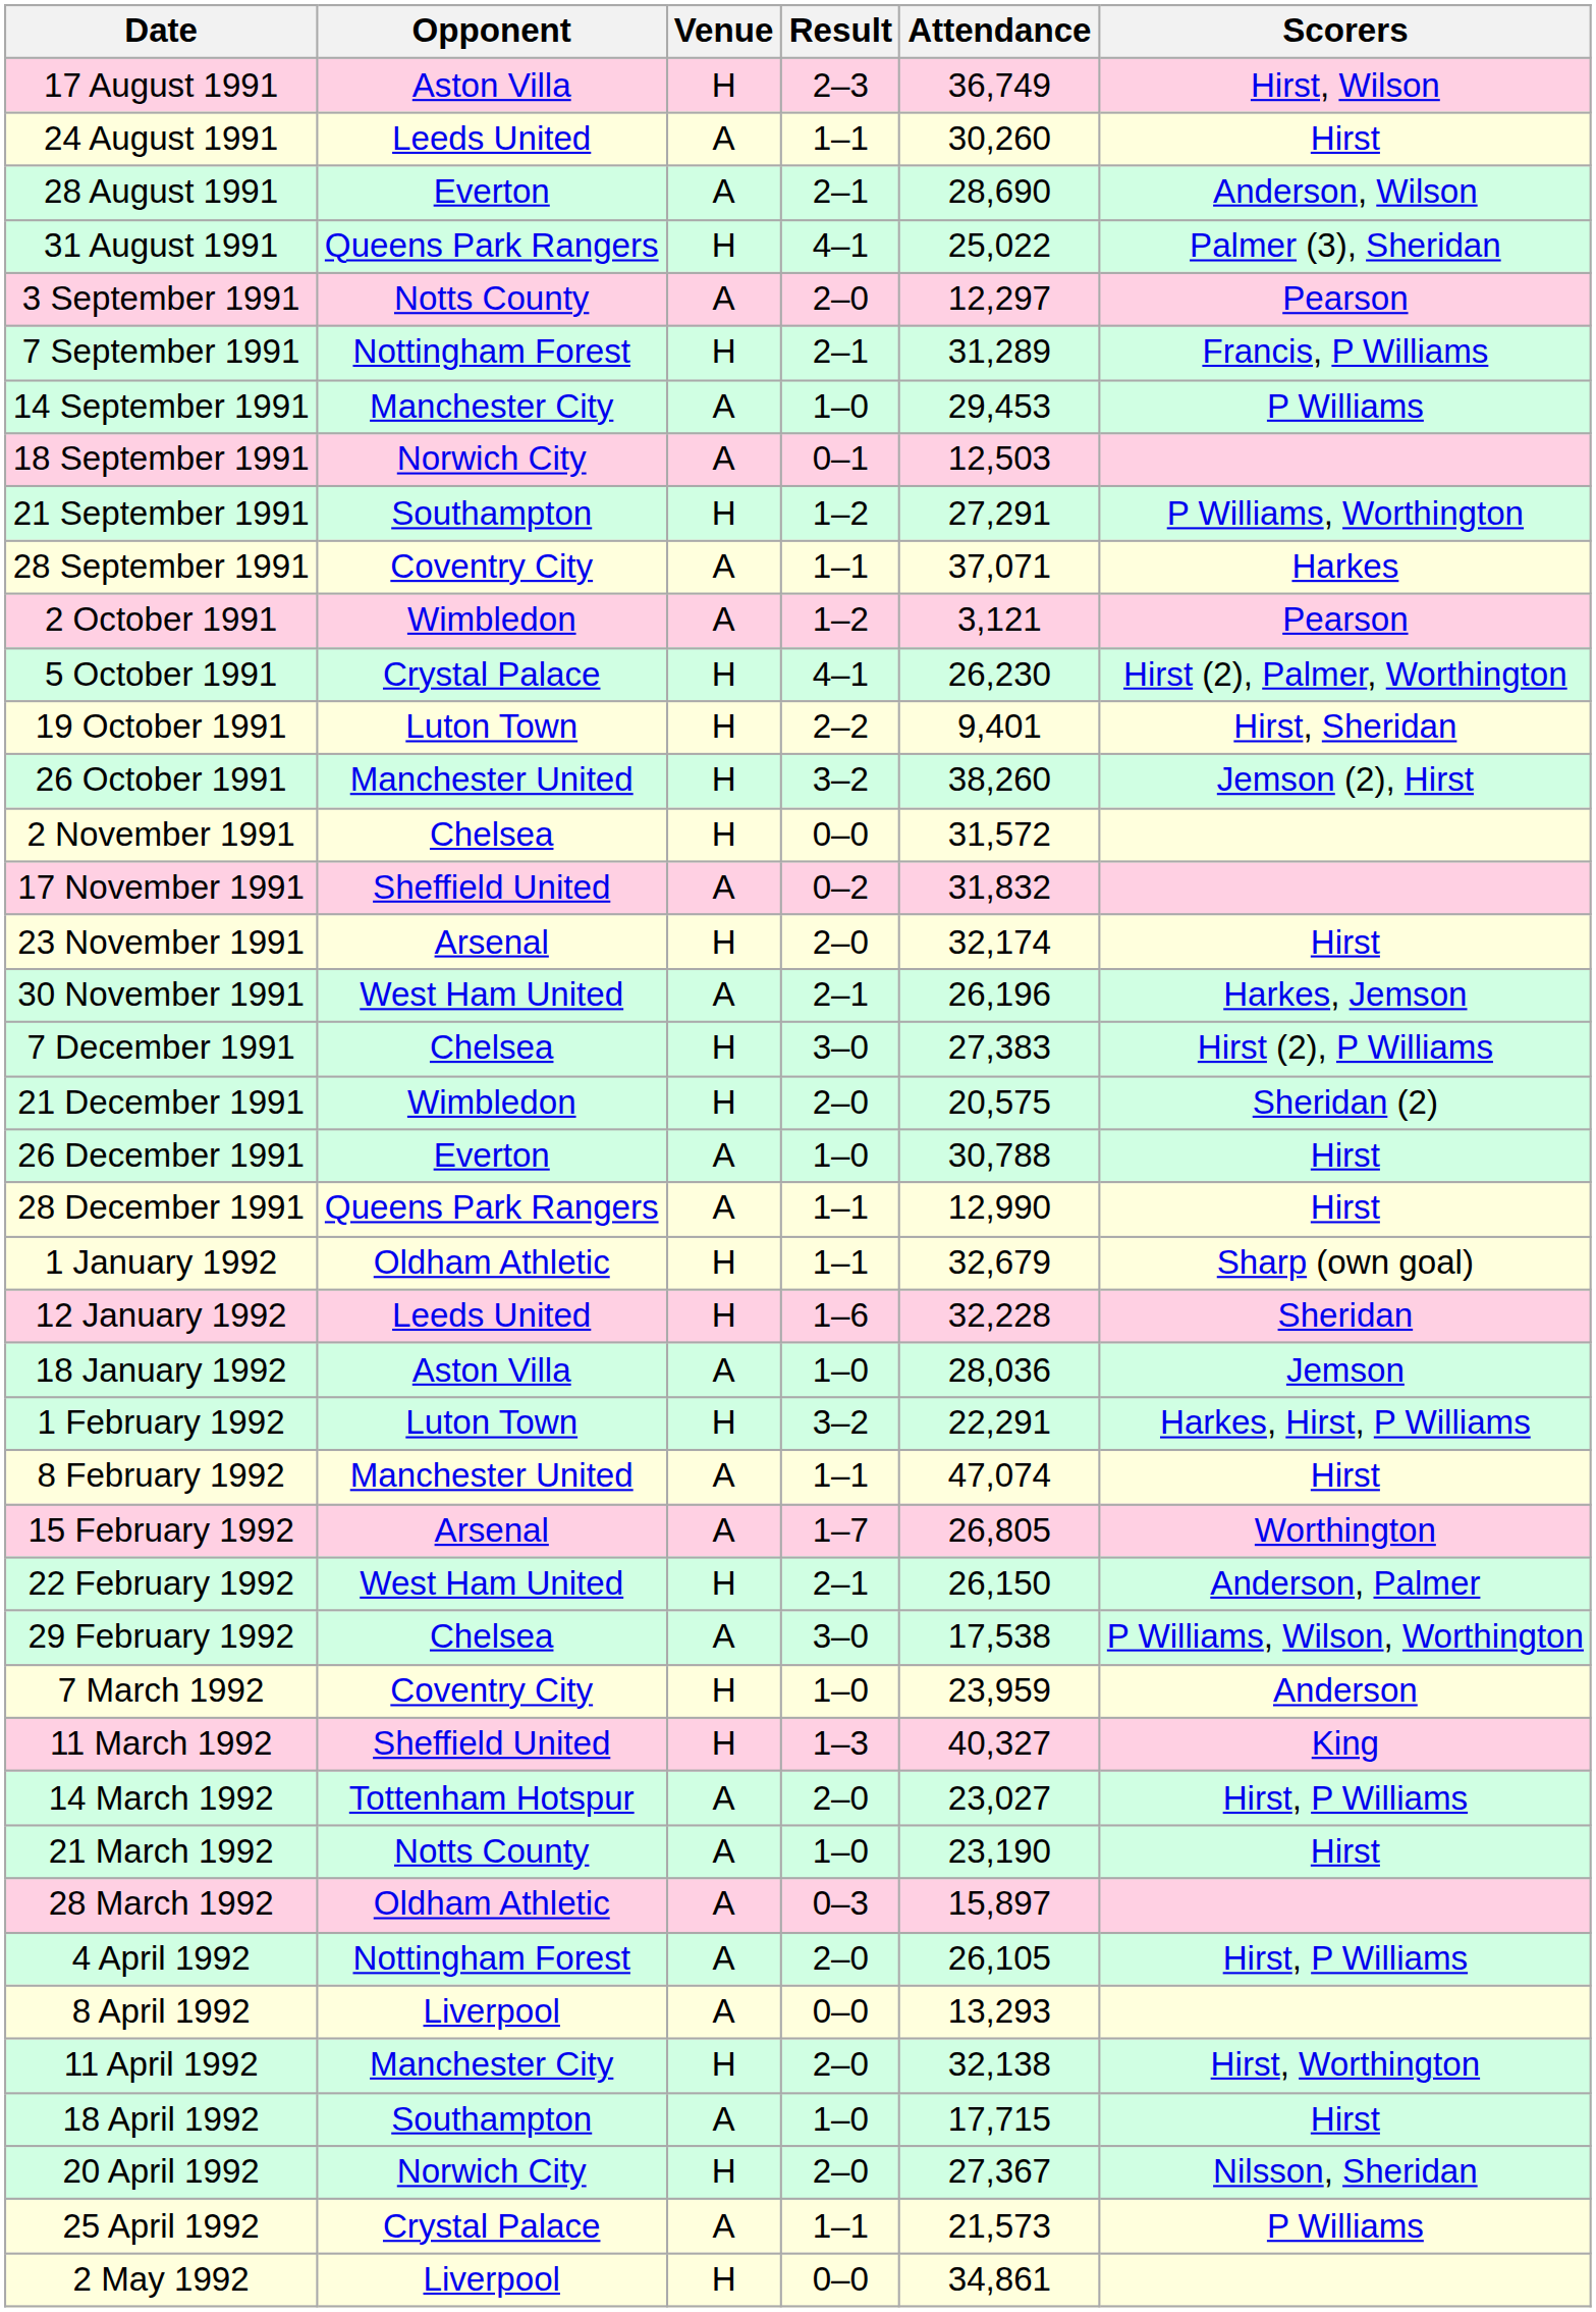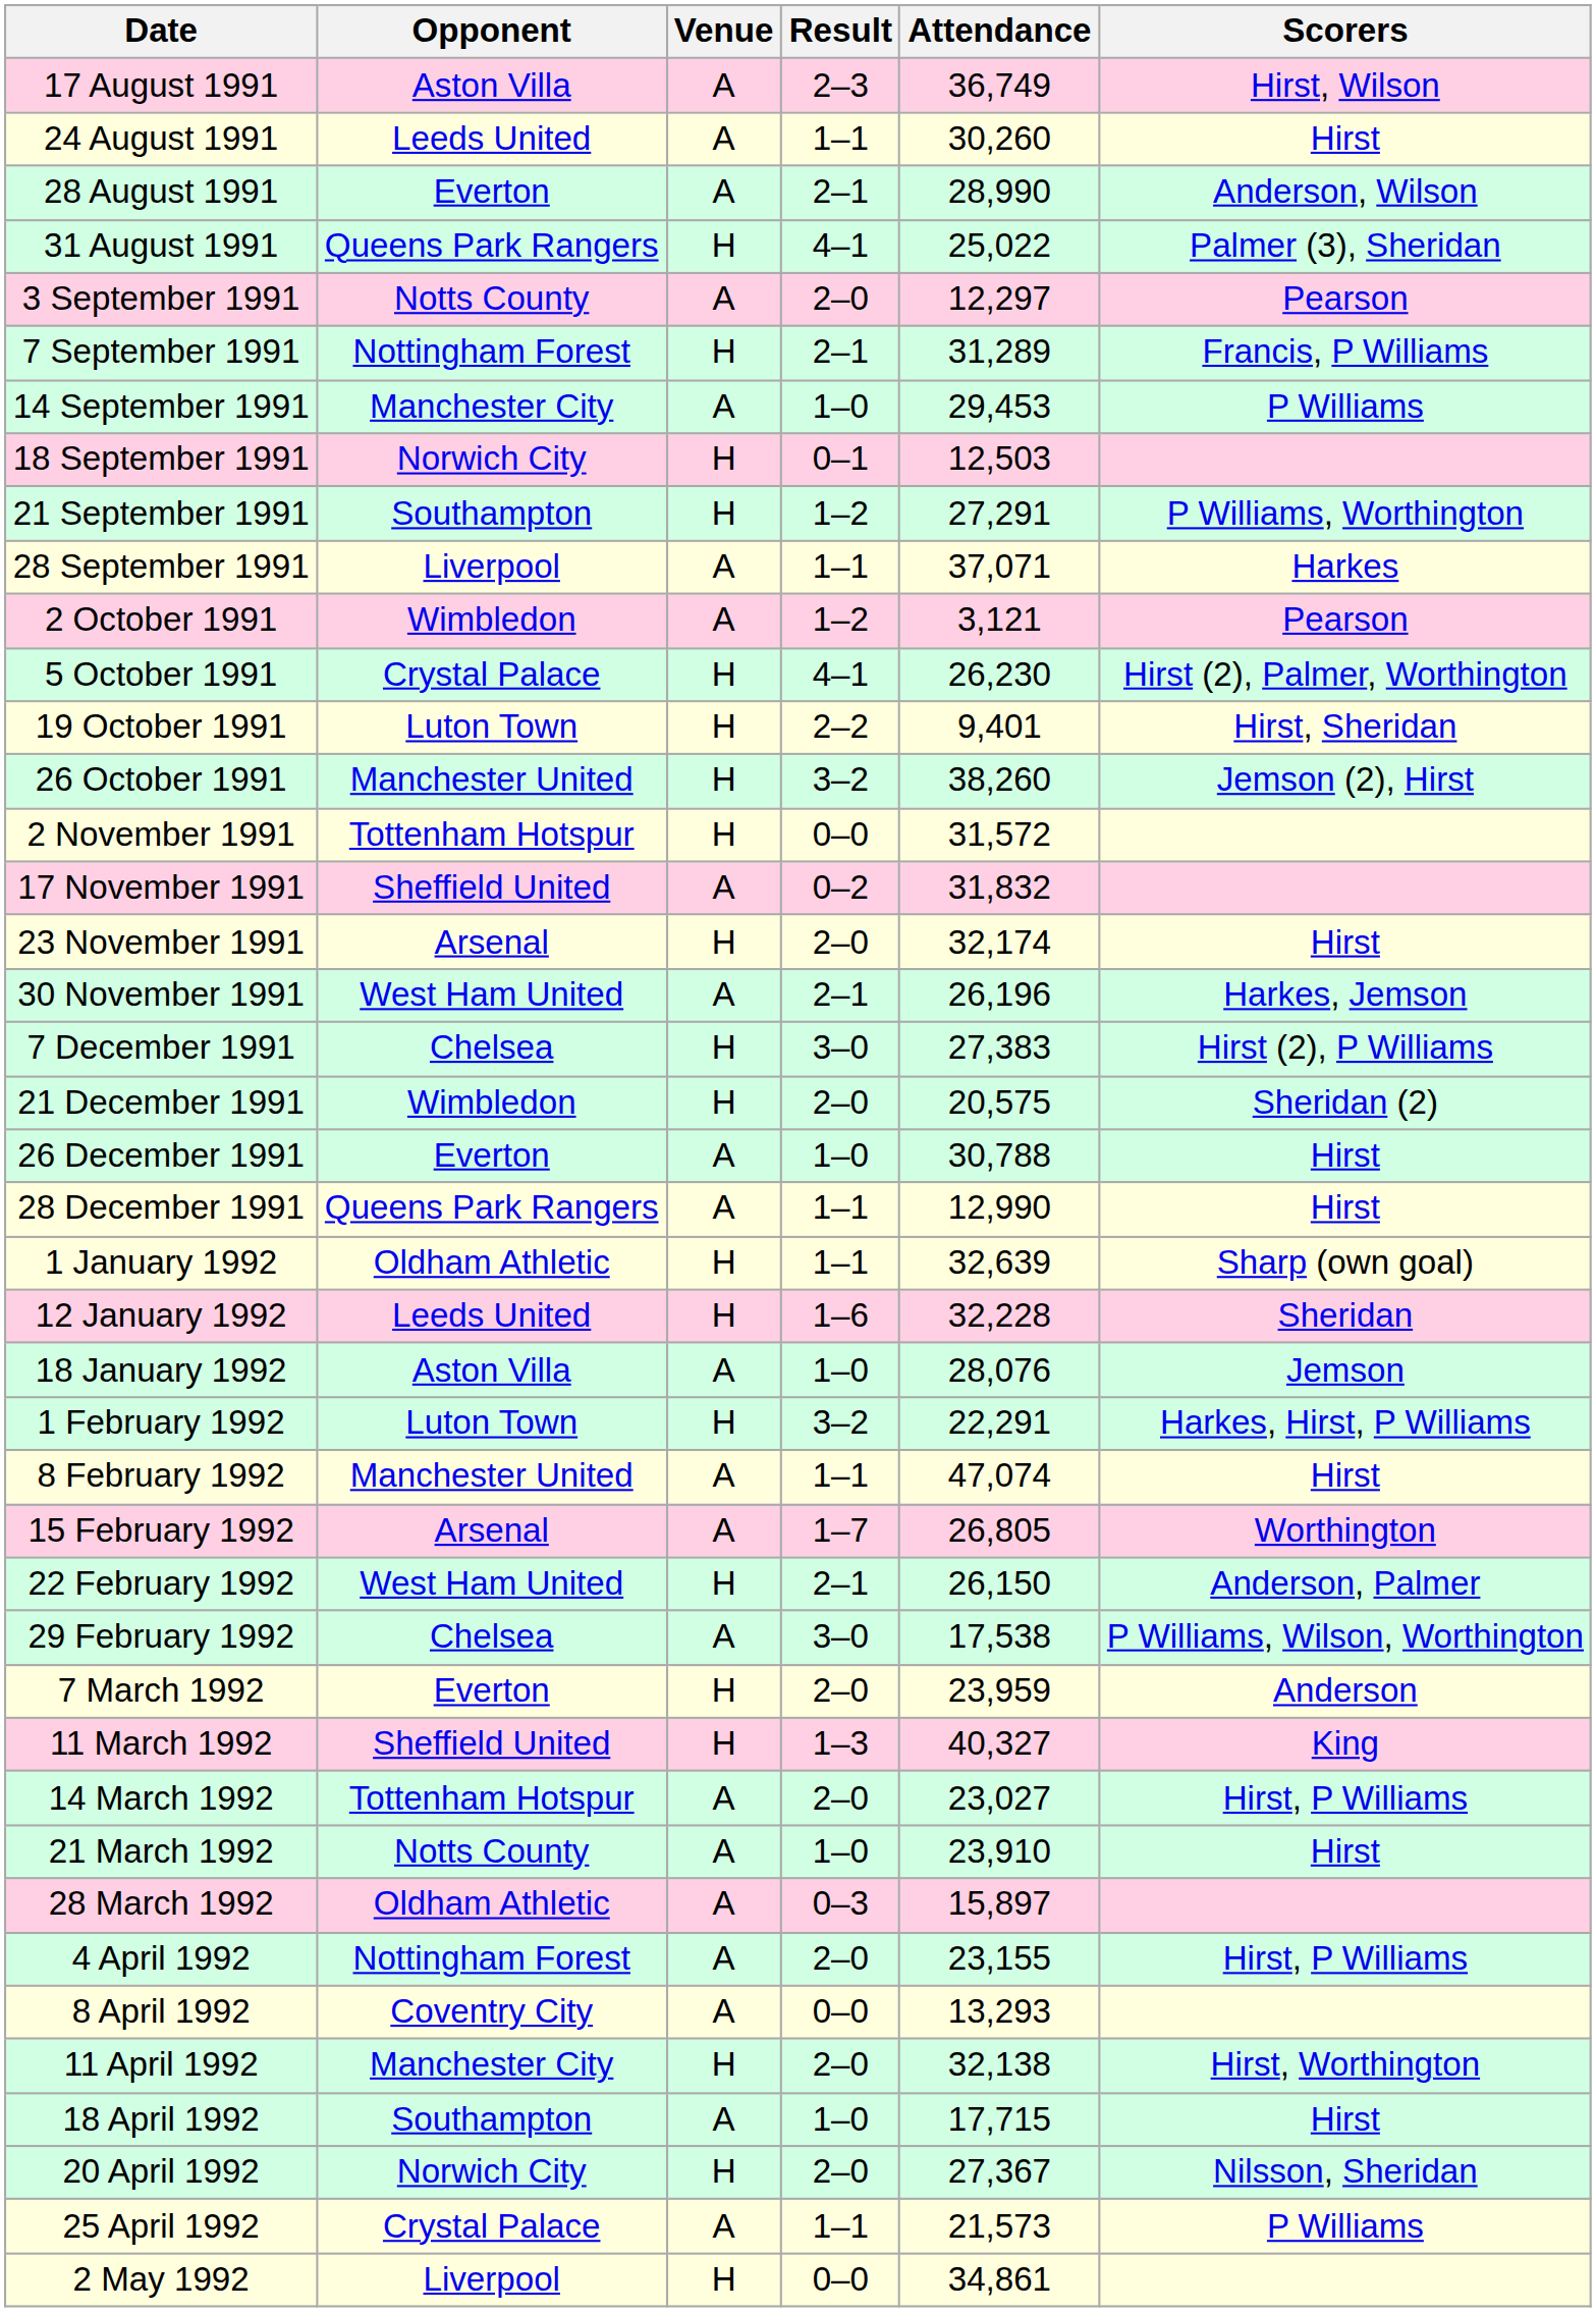 <table class="wikitable sortable" style="font-size:100%; text-align:center">
 <tr>
 <th>Date</th>
 <th>Opponent</th>
 <th>Venue</th>
 <th>Result</th>
 <th>Attendance</th>
 <th>Scorers</th>
 </tr>
 <tr style="background-color: #ffd0e3;">
 <td>17 August 1991</td>
 <td><a href='#'>Aston Villa</a></td>
-<td>H</td>
+<td>A</td>
 <td>2–3</td>
 <td>36,749</td>
 <td><a href='#'>Hirst</a>, <a href='#'>Wilson</a></td>
 </tr>
 <tr style="background-color: #ffffdd;">
 <td>24 August 1991</td>
 <td><a href='#'>Leeds United</a></td>
 <td>A</td>
 <td>1–1</td>
 <td>30,260</td>
 <td><a href='#'>Hirst</a></td>
 </tr>
 <tr style="background-color: #d0ffe3;">
 <td>28 August 1991</td>
 <td><a href='#'>Everton</a></td>
 <td>A</td>
 <td>2–1</td>
-<td>28,690</td>
+<td>28,990</td>
 <td><a href='#'>Anderson</a>, <a href='#'>Wilson</a></td>
 </tr>
 <tr style="background-color: #d0ffe3;">
 <td>31 August 1991</td>
 <td><a href='#'>Queens Park Rangers</a></td>
 <td>H</td>
 <td>4–1</td>
 <td>25,022</td>
 <td><a href='#'>Palmer</a> (3), <a href='#'>Sheridan</a></td>
 </tr>
 <tr style="background-color: #ffd0e3;">
 <td>3 September 1991</td>
 <td><a href='#'>Notts County</a></td>
 <td>A</td>
 <td>2–0</td>
 <td>12,297</td>
 <td><a href='#'>Pearson</a></td>
 </tr>
 <tr style="background-color: #d0ffe3;">
 <td>7 September 1991</td>
 <td><a href='#'>Nottingham Forest</a></td>
 <td>H</td>
 <td>2–1</td>
 <td>31,289</td>
 <td><a href='#'>Francis</a>, <a href='#'>P Williams</a></td>
 </tr>
 <tr style="background-color: #d0ffe3;">
 <td>14 September 1991</td>
 <td><a href='#'>Manchester City</a></td>
 <td>A</td>
 <td>1–0</td>
 <td>29,453</td>
 <td><a href='#'>P Williams</a></td>
 </tr>
 <tr style="background-color: #ffd0e3;">
 <td>18 September 1991</td>
 <td><a href='#'>Norwich City</a></td>
-<td>A</td>
+<td>H</td>
 <td>0–1</td>
 <td>12,503</td>
 <td></td>
 </tr>
 <tr style="background-color: #d0ffe3;">
 <td>21 September 1991</td>
 <td><a href='#'>Southampton</a></td>
 <td>H</td>
 <td>1–2</td>
 <td>27,291</td>
 <td><a href='#'>P Williams</a>, <a href='#'>Worthington</a></td>
 </tr>
 <tr style="background-color: #ffffdd;">
 <td>28 September 1991</td>
-<td><a href='#'>Coventry City</a></td>
+<td><a href='#'>Liverpool</a></td>
 <td>A</td>
 <td>1–1</td>
 <td>37,071</td>
 <td><a href='#'>Harkes</a></td>
 </tr>
 <tr style="background-color: #ffd0e3;">
 <td>2 October 1991</td>
 <td><a href='#'>Wimbledon</a></td>
 <td>A</td>
 <td>1–2</td>
 <td>3,121</td>
 <td><a href='#'>Pearson</a></td>
 </tr>
 <tr style="background-color: #d0ffe3;">
 <td>5 October 1991</td>
 <td><a href='#'>Crystal Palace</a></td>
 <td>H</td>
 <td>4–1</td>
 <td>26,230</td>
 <td><a href='#'>Hirst</a> (2), <a href='#'>Palmer</a>, <a href='#'>Worthington</a></td>
 </tr>
 <tr style="background-color: #ffffdd;">
 <td>19 October 1991</td>
 <td><a href='#'>Luton Town</a></td>
 <td>H</td>
 <td>2–2</td>
 <td>9,401</td>
 <td><a href='#'>Hirst</a>, <a href='#'>Sheridan</a></td>
 </tr>
 <tr style="background-color: #d0ffe3;">
 <td>26 October 1991</td>
 <td><a href='#'>Manchester United</a></td>
 <td>H</td>
 <td>3–2</td>
 <td>38,260</td>
 <td><a href='#'>Jemson</a> (2), <a href='#'>Hirst</a></td>
 </tr>
 <tr style="background-color: #ffffdd;">
 <td>2 November 1991</td>
-<td><a href='#'>Chelsea</a></td>
+<td><a href='#'>Tottenham Hotspur</a></td>
 <td>H</td>
 <td>0–0</td>
 <td>31,572</td>
 <td></td>
 </tr>
 <tr style="background-color: #ffd0e3;">
 <td>17 November 1991</td>
 <td><a href='#'>Sheffield United</a></td>
 <td>A</td>
 <td>0–2</td>
 <td>31,832</td>
 <td></td>
 </tr>
 <tr style="background-color: #ffffdd;">
 <td>23 November 1991</td>
 <td><a href='#'>Arsenal</a></td>
 <td>H</td>
 <td>2–0</td>
 <td>32,174</td>
 <td><a href='#'>Hirst</a></td>
 </tr>
 <tr style="background-color: #d0ffe3;">
 <td>30 November 1991</td>
 <td><a href='#'>West Ham United</a></td>
 <td>A</td>
 <td>2–1</td>
 <td>26,196</td>
 <td><a href='#'>Harkes</a>, <a href='#'>Jemson</a></td>
 </tr>
 <tr style="background-color: #d0ffe3;">
 <td>7 December 1991</td>
 <td><a href='#'>Chelsea</a></td>
 <td>H</td>
 <td>3–0</td>
 <td>27,383</td>
 <td><a href='#'>Hirst</a> (2), <a href='#'>P Williams</a></td>
 </tr>
 <tr style="background-color: #d0ffe3;">
 <td>21 December 1991</td>
 <td><a href='#'>Wimbledon</a></td>
 <td>H</td>
 <td>2–0</td>
 <td>20,575</td>
 <td><a href='#'>Sheridan</a> (2)</td>
 </tr>
 <tr style="background-color: #d0ffe3;">
 <td>26 December 1991</td>
 <td><a href='#'>Everton</a></td>
 <td>A</td>
 <td>1–0</td>
 <td>30,788</td>
 <td><a href='#'>Hirst</a></td>
 </tr>
 <tr style="background-color: #ffffdd;">
 <td>28 December 1991</td>
 <td><a href='#'>Queens Park Rangers</a></td>
 <td>A</td>
 <td>1–1</td>
 <td>12,990</td>
 <td><a href='#'>Hirst</a></td>
 </tr>
 <tr style="background-color: #ffffdd;">
 <td>1 January 1992</td>
 <td><a href='#'>Oldham Athletic</a></td>
 <td>H</td>
 <td>1–1</td>
-<td>32,679</td>
+<td>32,639</td>
 <td><a href='#'>Sharp</a> (own goal)</td>
 </tr>
 <tr style="background-color: #ffd0e3;">
 <td>12 January 1992</td>
 <td><a href='#'>Leeds United</a></td>
 <td>H</td>
 <td>1–6</td>
 <td>32,228</td>
 <td><a href='#'>Sheridan</a></td>
 </tr>
 <tr style="background-color: #d0ffe3;">
 <td>18 January 1992</td>
 <td><a href='#'>Aston Villa</a></td>
 <td>A</td>
 <td>1–0</td>
-<td>28,036</td>
+<td>28,076</td>
 <td><a href='#'>Jemson</a></td>
 </tr>
 <tr style="background-color: #d0ffe3;">
 <td>1 February 1992</td>
 <td><a href='#'>Luton Town</a></td>
 <td>H</td>
 <td>3–2</td>
 <td>22,291</td>
 <td><a href='#'>Harkes</a>, <a href='#'>Hirst</a>, <a href='#'>P Williams</a></td>
 </tr>
 <tr style="background-color: #ffffdd;">
 <td>8 February 1992</td>
 <td><a href='#'>Manchester United</a></td>
 <td>A</td>
 <td>1–1</td>
 <td>47,074</td>
 <td><a href='#'>Hirst</a></td>
 </tr>
 <tr style="background-color: #ffd0e3;">
 <td>15 February 1992</td>
 <td><a href='#'>Arsenal</a></td>
 <td>A</td>
 <td>1–7</td>
 <td>26,805</td>
 <td><a href='#'>Worthington</a></td>
 </tr>
 <tr style="background-color: #d0ffe3;">
 <td>22 February 1992</td>
 <td><a href='#'>West Ham United</a></td>
 <td>H</td>
 <td>2–1</td>
 <td>26,150</td>
 <td><a href='#'>Anderson</a>, <a href='#'>Palmer</a></td>
 </tr>
 <tr style="background-color: #d0ffe3;">
 <td>29 February 1992</td>
 <td><a href='#'>Chelsea</a></td>
 <td>A</td>
 <td>3–0</td>
 <td>17,538</td>
 <td><a href='#'>P Williams</a>, <a href='#'>Wilson</a>, <a href='#'>Worthington</a></td>
 </tr>
 <tr style="background-color: #ffffdd;">
 <td>7 March 1992</td>
-<td><a href='#'>Coventry City</a></td>
+<td><a href='#'>Everton</a></td>
 <td>H</td>
-<td>1–0</td>
+<td>2–0</td>
 <td>23,959</td>
 <td><a href='#'>Anderson</a></td>
 </tr>
 <tr style="background-color: #ffd0e3;">
 <td>11 March 1992</td>
 <td><a href='#'>Sheffield United</a></td>
 <td>H</td>
 <td>1–3</td>
 <td>40,327</td>
 <td><a href='#'>King</a></td>
 </tr>
 <tr style="background-color: #d0ffe3;">
 <td>14 March 1992</td>
 <td><a href='#'>Tottenham Hotspur</a></td>
 <td>A</td>
 <td>2–0</td>
 <td>23,027</td>
 <td><a href='#'>Hirst</a>, <a href='#'>P Williams</a></td>
 </tr>
 <tr style="background-color: #d0ffe3;">
 <td>21 March 1992</td>
 <td><a href='#'>Notts County</a></td>
 <td>A</td>
 <td>1–0</td>
-<td>23,190</td>
+<td>23,910</td>
 <td><a href='#'>Hirst</a></td>
 </tr>
 <tr style="background-color: #ffd0e3;">
 <td>28 March 1992</td>
 <td><a href='#'>Oldham Athletic</a></td>
 <td>A</td>
 <td>0–3</td>
 <td>15,897</td>
 <td></td>
 </tr>
 <tr style="background-color: #d0ffe3;">
 <td>4 April 1992</td>
 <td><a href='#'>Nottingham Forest</a></td>
 <td>A</td>
 <td>2–0</td>
-<td>26,105</td>
+<td>23,155</td>
 <td><a href='#'>Hirst</a>, <a href='#'>P Williams</a></td>
 </tr>
 <tr style="background-color: #ffffdd;">
 <td>8 April 1992</td>
-<td><a href='#'>Liverpool</a></td>
+<td><a href='#'>Coventry City</a></td>
 <td>A</td>
 <td>0–0</td>
 <td>13,293</td>
 <td></td>
 </tr>
 <tr style="background-color: #d0ffe3;">
 <td>11 April 1992</td>
 <td><a href='#'>Manchester City</a></td>
 <td>H</td>
 <td>2–0</td>
 <td>32,138</td>
 <td><a href='#'>Hirst</a>, <a href='#'>Worthington</a></td>
 </tr>
 <tr style="background-color: #d0ffe3;">
 <td>18 April 1992</td>
 <td><a href='#'>Southampton</a></td>
 <td>A</td>
 <td>1–0</td>
 <td>17,715</td>
 <td><a href='#'>Hirst</a></td>
 </tr>
 <tr style="background-color: #d0ffe3;">
 <td>20 April 1992</td>
 <td><a href='#'>Norwich City</a></td>
 <td>H</td>
 <td>2–0</td>
 <td>27,367</td>
 <td><a href='#'>Nilsson</a>, <a href='#'>Sheridan</a></td>
 </tr>
 <tr style="background-color: #ffffdd;">
 <td>25 April 1992</td>
 <td><a href='#'>Crystal Palace</a></td>
 <td>A</td>
 <td>1–1</td>
 <td>21,573</td>
 <td><a href='#'>P Williams</a></td>
 </tr>
 <tr style="background-color: #ffffdd;">
 <td>2 May 1992</td>
 <td><a href='#'>Liverpool</a></td>
 <td>H</td>
 <td>0–0</td>
 <td>34,861</td>
 <td></td>
 </tr>
 </table>
